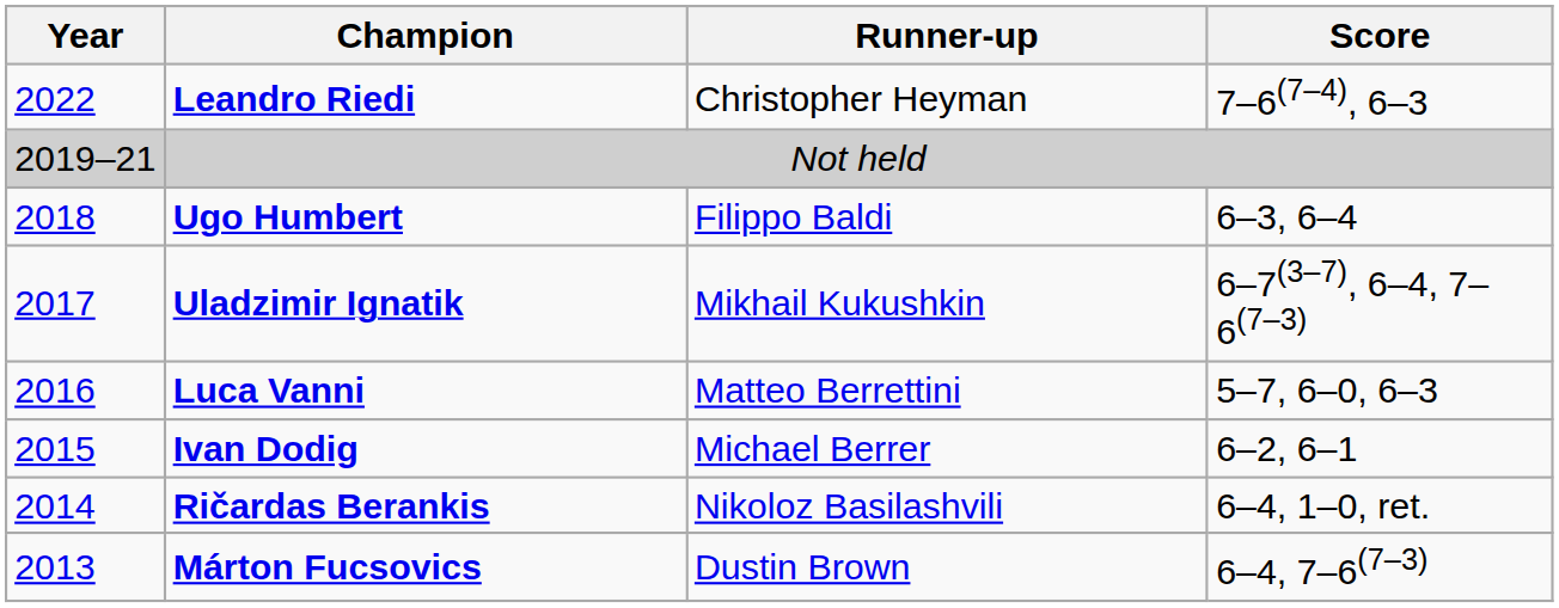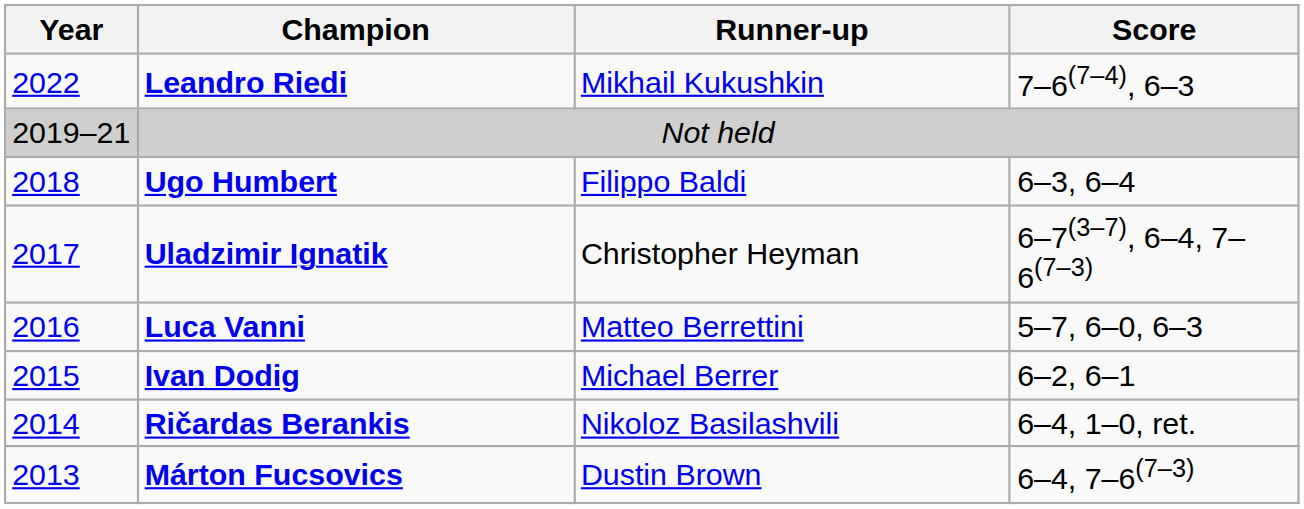 <table class="wikitable" style="font-size:90%">
 <tr>
 <th>Year</th>
 <th width="200">Champion</th>
 <th width="200">Runner-up</th>
 <th width="130">Score</th>
 </tr>
 <tr>
 <td><a href='#'>2022</a></td>
 <td> <strong><a href='#'>Leandro Riedi</a></strong></td>
-<td> Christopher Heyman</td>
+<td> <a href='#'>Mikhail Kukushkin</a></td>
 <td>7–6<sup>(7–4)</sup>, 6–3</td>
 </tr>
 <tr>
 <td style="background:#cfcfcf">2019–21</td>
 <td colspan=3 align=center style="background:#cfcfcf"><em>Not held</em></td>
 </tr>
 <tr>
 <td><a href='#'>2018</a></td>
 <td> <strong><a href='#'>Ugo Humbert</a></strong></td>
 <td> <a href='#'>Filippo Baldi</a></td>
 <td>6–3, 6–4</td>
 </tr>
 <tr>
 <td><a href='#'>2017</a></td>
 <td> <strong><a href='#'>Uladzimir Ignatik</a></strong></td>
-<td> <a href='#'>Mikhail Kukushkin</a></td>
+<td> Christopher Heyman</td>
 <td>6–7<sup>(3–7)</sup>, 6–4, 7–6<sup>(7–3)</sup></td>
 </tr>
 <tr>
 <td><a href='#'>2016</a></td>
 <td> <strong><a href='#'>Luca Vanni</a></strong></td>
 <td> <a href='#'>Matteo Berrettini</a></td>
 <td>5–7, 6–0, 6–3</td>
 </tr>
 <tr>
 <td><a href='#'>2015</a></td>
 <td> <strong><a href='#'>Ivan Dodig</a></strong></td>
 <td> <a href='#'>Michael Berrer</a></td>
 <td>6–2, 6–1</td>
 </tr>
 <tr>
 <td><a href='#'>2014</a></td>
 <td> <strong><a href='#'>Ričardas Berankis</a></strong></td>
 <td> <a href='#'>Nikoloz Basilashvili</a></td>
 <td>6–4, 1–0, ret.</td>
 </tr>
 <tr>
 <td><a href='#'>2013</a></td>
 <td> <strong><a href='#'>Márton Fucsovics</a></strong></td>
 <td> <a href='#'>Dustin Brown</a></td>
 <td>6–4, 7–6<sup>(7–3)</sup></td>
 </tr>
 </table>
